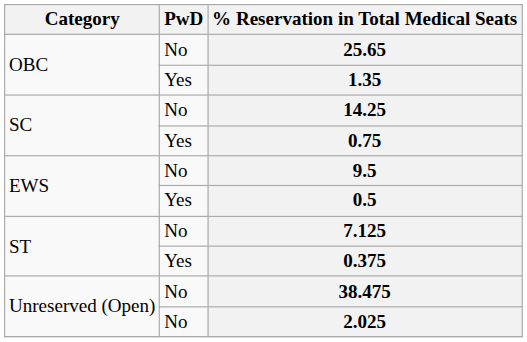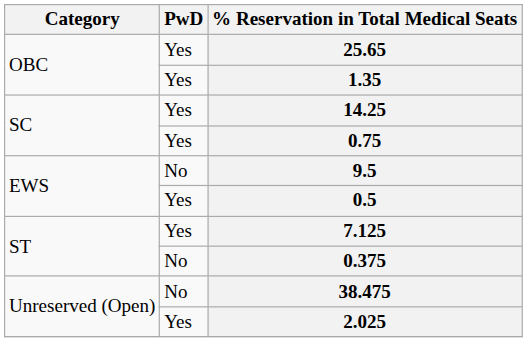 <table class="wikitable">
 <tr>
 <th>Category</th>
 <th>PwD</th>
 <th><strong>%</strong> Reservation in Total Medical Seats</th>
 </tr>
 <tr>
 <td rowspan="2">OBC</td>
-<td>No</td>
+<td>Yes</td>
 <th>25.65</th>
 </tr>
 <tr>
 <td>Yes</td>
 <th>1.35</th>
 </tr>
 <tr>
 <td rowspan="2">SC</td>
-<td>No</td>
+<td>Yes</td>
 <th>14.25</th>
 </tr>
 <tr>
 <td>Yes</td>
 <th>0.75</th>
 </tr>
 <tr>
 <td rowspan="2">EWS</td>
 <td>No</td>
 <th>9.5</th>
 </tr>
 <tr>
 <td>Yes</td>
 <th>0.5</th>
 </tr>
 <tr>
 <td rowspan="2">ST</td>
-<td>No</td>
+<td>Yes</td>
 <th>7.125</th>
 </tr>
 <tr>
-<td>Yes</td>
+<td>No</td>
 <th>0.375</th>
 </tr>
 <tr>
 <td rowspan="2">Unreserved (Open)</td>
 <td>No</td>
 <th>38.475</th>
 </tr>
 <tr>
-<td>No</td>
+<td>Yes</td>
 <th>2.025</th>
 </tr>
 <tr>
 </tr>
 </table>
